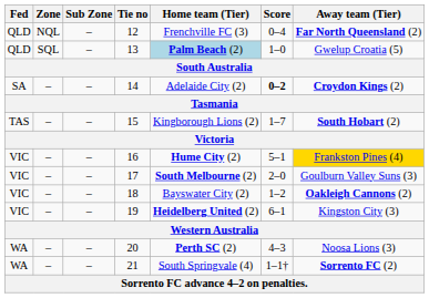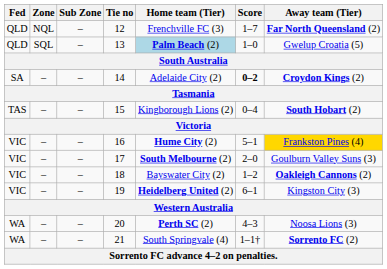 <table class="wikitable" style="text-align:center">
 <tr>
 <th>Fed</th>
 <th>Zone</th>
 <th>Sub Zone</th>
 <th>Tie no</th>
 <th>Home team (Tier)</th>
 <th>Score</th>
 <th>Away team (Tier)</th>
 </tr>
 <tr>
 <td>QLD</td>
 <td>NQL</td>
 <td>–</td>
 <td>12</td>
 <td><a href='#'>Frenchville FC</a> (3)</td>
-<td>0–4</td>
+<td>1–7</td>
 <td><strong><a href='#'>Far North Queensland</a></strong> (2)</td>
 </tr>
 <tr>
 <td>QLD</td>
 <td>SQL</td>
 <td>–</td>
 <td>13</td>
 <td style="background: lightblue;"><strong><a href='#'>Palm Beach</a></strong> (2)</td>
 <td>1–0</td>
 <td><a href='#'>Gwelup Croatia</a> (5)</td>
 </tr>
 <tr>
 <th colspan=7><a href='#'>South Australia</a></th>
 </tr>
 <tr>
 <td>SA</td>
 <td>–</td>
 <td>–</td>
 <td>14</td>
 <td><a href='#'>Adelaide City</a> (2)</td>
 <td><strong>0–2</strong></td>
 <td><strong><a href='#'>Croydon Kings</a></strong> (2)</td>
 </tr>
 <tr>
 <th colspan=7><a href='#'>Tasmania</a></th>
 </tr>
 <tr>
 <td>TAS</td>
 <td>–</td>
 <td>–</td>
 <td>15</td>
 <td><a href='#'>Kingborough Lions</a> (2)</td>
-<td>1–7</td>
+<td>0–4</td>
 <td><strong><a href='#'>South Hobart</a></strong> (2)</td>
 </tr>
 <tr>
 <th colspan=7><a href='#'>Victoria</a></th>
 </tr>
 <tr>
 <td>VIC</td>
 <td>–</td>
 <td>–</td>
 <td>16</td>
 <td><strong><a href='#'>Hume City</a></strong> (2)</td>
 <td>5–1</td>
 <td style="background: gold;"><a href='#'>Frankston Pines</a> (4)</td>
 </tr>
 <tr>
 <td>VIC</td>
 <td>–</td>
 <td>–</td>
 <td>17</td>
 <td><strong><a href='#'>South Melbourne</a></strong> (2)</td>
 <td>2–0</td>
 <td><a href='#'>Goulburn Valley Suns</a> (3)</td>
 </tr>
 <tr>
 <td>VIC</td>
 <td>–</td>
 <td>–</td>
 <td>18</td>
 <td><a href='#'>Bayswater City</a> (2)</td>
 <td>1–2</td>
 <td><strong><a href='#'>Oakleigh Cannons</a></strong> (2)</td>
 </tr>
 <tr>
 <td>VIC</td>
 <td>–</td>
 <td>–</td>
 <td>19</td>
 <td><strong><a href='#'>Heidelberg United</a></strong> (2)</td>
 <td>6–1</td>
 <td><a href='#'>Kingston City</a> (3)</td>
 </tr>
 <tr>
 <th colspan=7><a href='#'>Western Australia</a></th>
 </tr>
 <tr>
 <td>WA</td>
 <td>–</td>
 <td>–</td>
 <td>20</td>
 <td><strong><a href='#'>Perth SC</a></strong> (2)</td>
 <td>4–3</td>
 <td><a href='#'>Noosa Lions</a> (3)</td>
 </tr>
 <tr>
 <td>WA</td>
 <td>–</td>
 <td>–</td>
 <td>21</td>
 <td><a href='#'>South Springvale</a> (4)</td>
 <td>1–1†</td>
 <td><strong><a href='#'>Sorrento FC</a></strong> (2)</td>
 </tr>
 <tr>
 <th colspan=7>Sorrento FC advance 4–2 on penalties.</th>
 </tr>
 </table>
